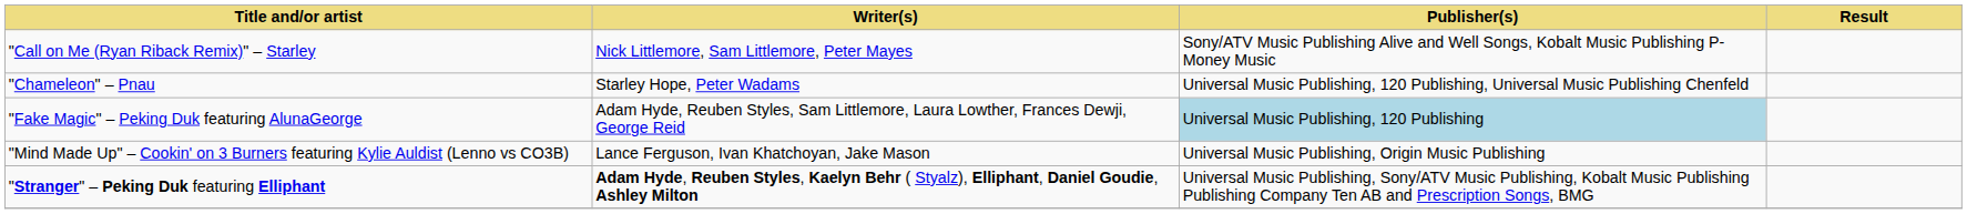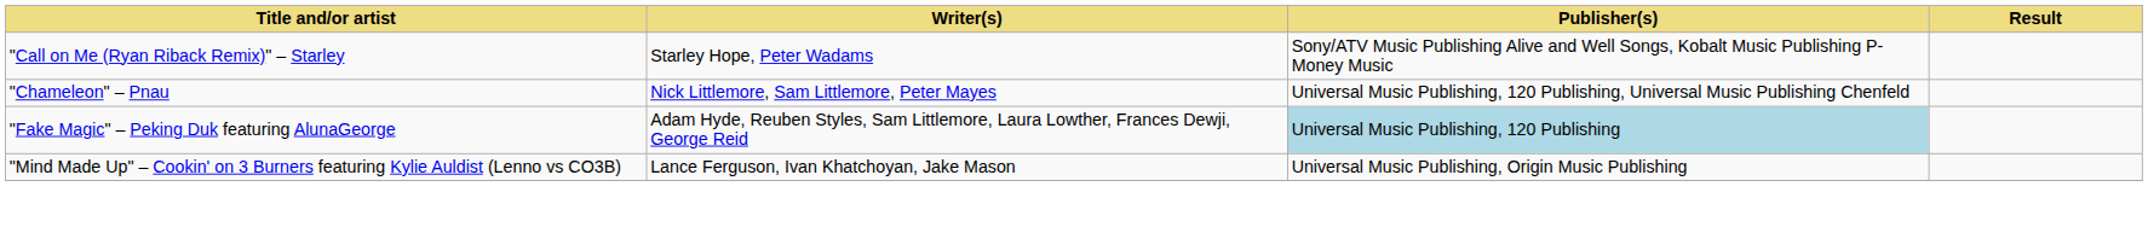 <table class="wikitable" width=100%>
 <tr>
 <th style="width:30%;background:#EEDD82;">Title and/or artist</th>
 <th style="width:30%;background:#EEDD82;">Writer(s)</th>
 <th style="width:30%;background:#EEDD82;">Publisher(s)</th>
 <th style="width:10%;background:#EEDD82;">Result</th>
 </tr>
 <tr>
 <td>"<a href='#'>Call on Me (Ryan Riback Remix)</a>" – <a href='#'>Starley</a></td>
-<td><a href='#'>Nick Littlemore</a>, <a href='#'>Sam Littlemore</a>, <a href='#'>Peter Mayes</a></td>
+<td>Starley Hope, <a href='#'>Peter Wadams</a></td>
 <td>Sony/ATV Music Publishing  Alive and Well Songs, Kobalt Music Publishing  P-Money Music</td>
 <td></td>
 </tr>
 <tr>
 <td>"<a href='#'>Chameleon</a>" – <a href='#'>Pnau</a></td>
-<td>Starley Hope, <a href='#'>Peter Wadams</a></td>
+<td><a href='#'>Nick Littlemore</a>, <a href='#'>Sam Littlemore</a>, <a href='#'>Peter Mayes</a></td>
 <td>Universal Music Publishing, 120 Publishing, Universal Music Publishing  Chenfeld</td>
 <td></td>
 </tr>
 <tr>
 <td>"<a href='#'>Fake Magic</a>" – <a href='#'>Peking Duk</a> featuring <a href='#'>AlunaGeorge</a></td>
 <td>Adam Hyde, Reuben Styles, Sam Littlemore, Laura Lowther, Frances Dewji, <a href='#'>George Reid</a></td>
 <td style="background: lightblue;">Universal Music Publishing, 120 Publishing</td>
 <td></td>
 </tr>
 <tr>
 <td>"Mind Made Up" – <a href='#'>Cookin' on 3 Burners</a> featuring <a href='#'>Kylie Auldist</a> (Lenno vs CO3B)</td>
 <td>Lance Ferguson, Ivan Khatchoyan, Jake Mason</td>
 <td>Universal Music Publishing, Origin Music Publishing</td>
 <td></td>
 </tr>
 <tr>
-<td>"<strong><a href='#'>Stranger</a></strong>" – <strong>Peking Duk</strong> featuring <strong><a href='#'>Elliphant</a></strong></td>
-<td><strong>Adam Hyde</strong>, <strong>Reuben Styles</strong>, <strong>Kaelyn Behr</strong> ( <a href='#'>Styalz</a>), <strong>Elliphant</strong>, <strong>Daniel Goudie</strong>, <strong>Ashley Milton</strong></td>
-<td>Universal Music Publishing, Sony/ATV Music Publishing, Kobalt Music Publishing  Publishing Company Ten AB and <a href='#'>Prescription Songs</a>, BMG</td>
-<td></td>
-</tr>
-<tr>
 </tr>
 </table>
